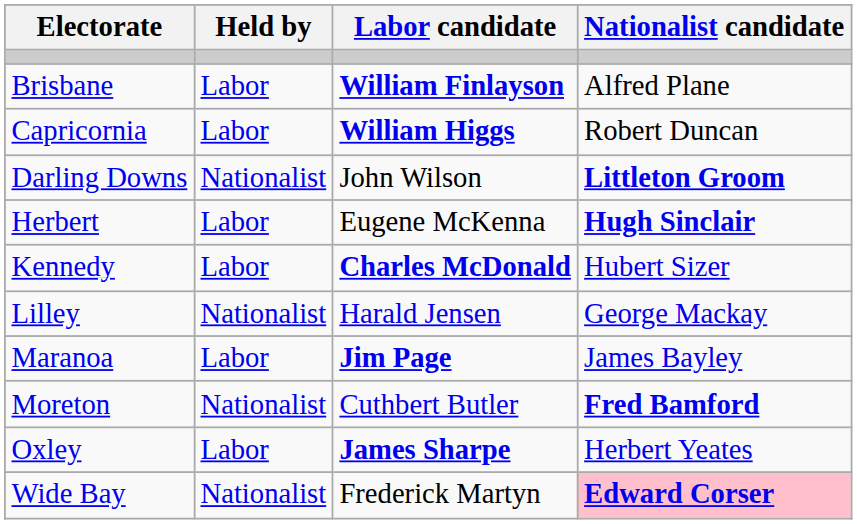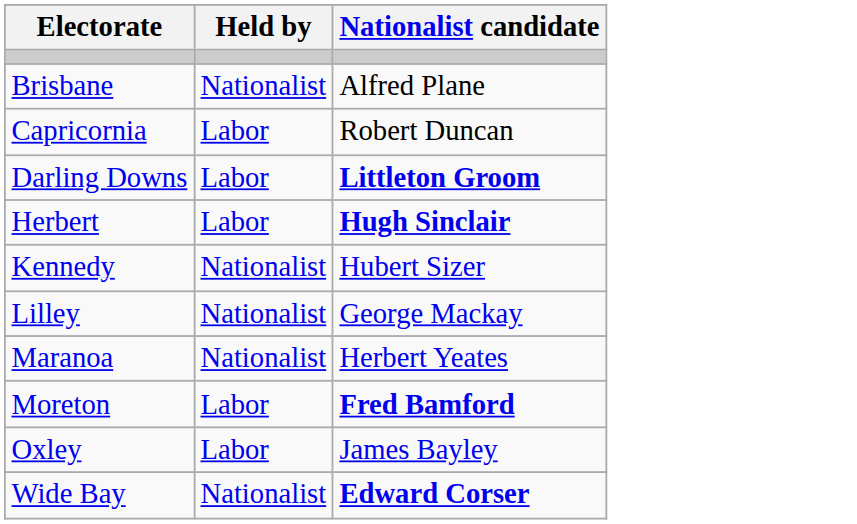 <table class="wikitable">
 <tr>
 <th>Electorate</th>
 <th>Held by</th>
-<th><a href='#'>Labor</a> candidate</th>
 <th><a href='#'>Nationalist</a> candidate</th>
 </tr>
 <tr bgcolor="#cccccc">
 <td></td>
 <td></td>
 <td></td>
-<td></td>
 </tr>
 <tr>
 <td><a href='#'>Brisbane</a></td>
-<td><a href='#'>Labor</a></td>
-<td><strong><a href='#'>William Finlayson</a></strong></td>
+<td><a href='#'>Nationalist</a></td>
 <td>Alfred Plane</td>
 </tr>
 <tr>
 <td><a href='#'>Capricornia</a></td>
 <td><a href='#'>Labor</a></td>
-<td><strong><a href='#'>William Higgs</a></strong></td>
 <td>Robert Duncan</td>
 </tr>
 <tr>
 <td><a href='#'>Darling Downs</a></td>
-<td><a href='#'>Nationalist</a></td>
-<td>John Wilson</td>
+<td><a href='#'>Labor</a></td>
 <td><strong><a href='#'>Littleton Groom</a></strong></td>
 </tr>
 <tr>
 <td><a href='#'>Herbert</a></td>
 <td><a href='#'>Labor</a></td>
-<td>Eugene McKenna</td>
 <td><strong><a href='#'>Hugh Sinclair</a></strong></td>
 </tr>
 <tr>
 <td><a href='#'>Kennedy</a></td>
-<td><a href='#'>Labor</a></td>
-<td><strong><a href='#'>Charles McDonald</a></strong></td>
+<td><a href='#'>Nationalist</a></td>
 <td><a href='#'>Hubert Sizer</a></td>
 </tr>
 <tr>
 <td><a href='#'>Lilley</a></td>
 <td><a href='#'>Nationalist</a></td>
-<td><a href='#'>Harald Jensen</a></td>
 <td><a href='#'>George Mackay</a></td>
 </tr>
 <tr>
 <td><a href='#'>Maranoa</a></td>
-<td><a href='#'>Labor</a></td>
-<td><strong><a href='#'>Jim Page</a></strong></td>
-<td><a href='#'>James Bayley</a></td>
+<td><a href='#'>Nationalist</a></td>
+<td><a href='#'>Herbert Yeates</a></td>
 </tr>
 <tr>
 <td><a href='#'>Moreton</a></td>
-<td><a href='#'>Nationalist</a></td>
-<td><a href='#'>Cuthbert Butler</a></td>
+<td><a href='#'>Labor</a></td>
 <td><strong><a href='#'>Fred Bamford</a></strong></td>
 </tr>
 <tr>
 <td><a href='#'>Oxley</a></td>
 <td><a href='#'>Labor</a></td>
-<td><strong><a href='#'>James Sharpe</a></strong></td>
-<td><a href='#'>Herbert Yeates</a></td>
+<td><a href='#'>James Bayley</a></td>
 </tr>
 <tr>
 <td><a href='#'>Wide Bay</a></td>
 <td><a href='#'>Nationalist</a></td>
-<td>Frederick Martyn</td>
-<td style="background: pink;"><strong><a href='#'>Edward Corser</a></strong></td>
+<td><strong><a href='#'>Edward Corser</a></strong></td>
 </tr>
 </table>
